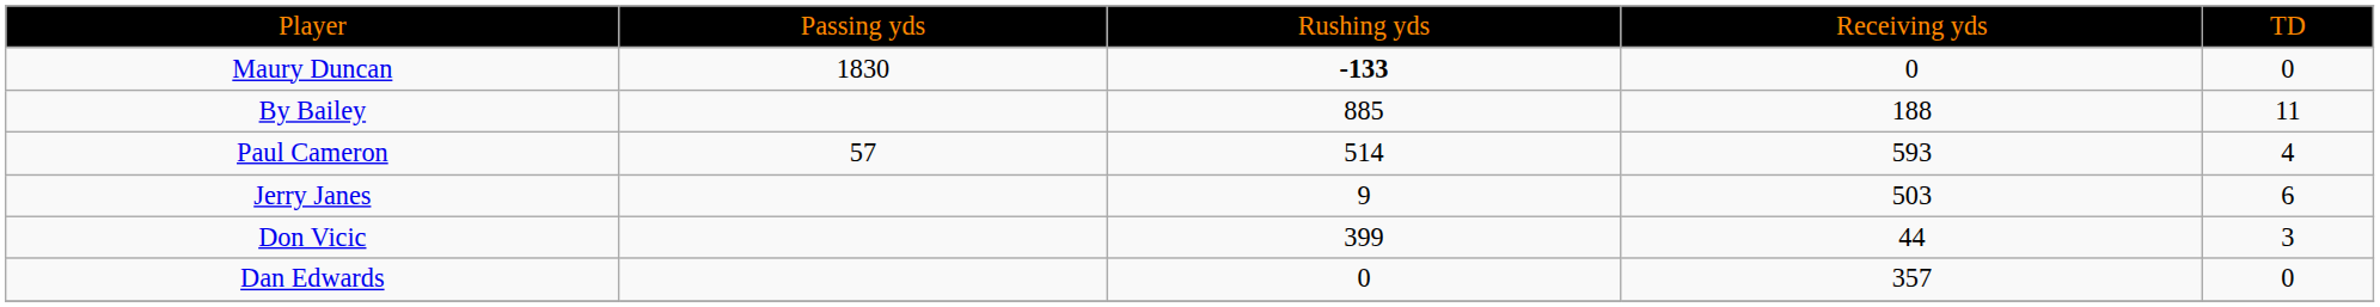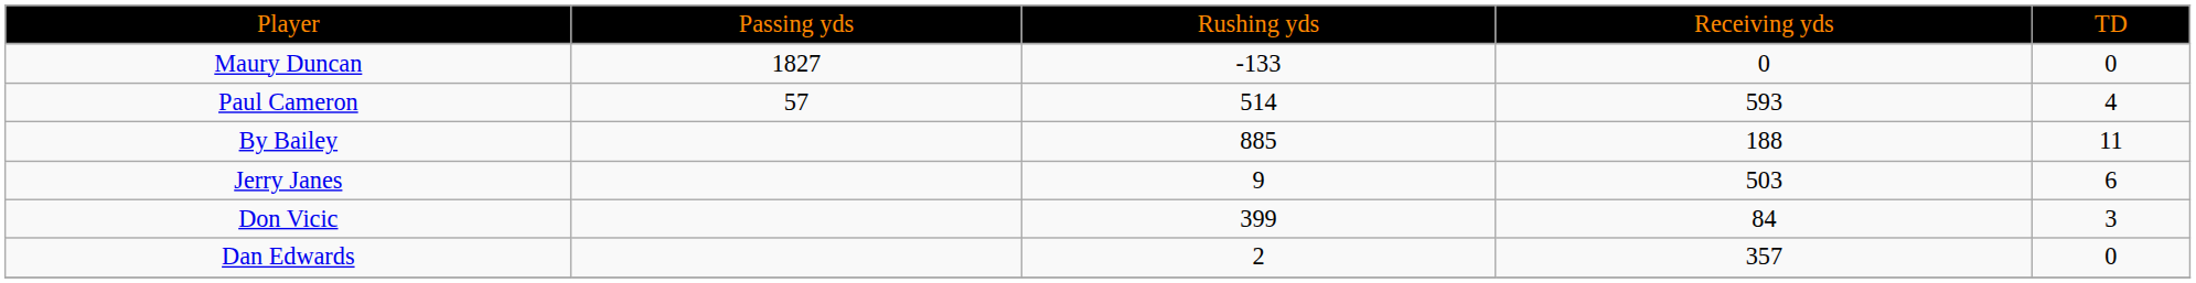 <table class="wikitable" width="90%">
 <tr align="center"  ! style="background:black;color:#FF8800;">
 <td>Player</td>
 <td>Passing yds</td>
 <td>Rushing yds</td>
 <td>Receiving yds</td>
 <td>TD</td>
 </tr>
 <tr align="center" bgcolor="">
 <td><a href='#'>Maury Duncan</a></td>
-<td>1830</td>
-<td><strong>-133</strong></td>
+<td>1827</td>
+<td>-133</td>
 <td>0</td>
 <td>0</td>
+</tr>
+<tr align="center" bgcolor="">
+<td><a href='#'>Paul Cameron</a></td>
+<td>57</td>
+<td>514</td>
+<td>593</td>
+<td>4</td>
 </tr>
 <tr align="center" bgcolor="">
 <td><a href='#'>By Bailey</a></td>
 <td></td>
 <td>885</td>
 <td>188</td>
 <td>11</td>
-</tr>
-<tr align="center" bgcolor="">
-<td><a href='#'>Paul Cameron</a></td>
-<td>57</td>
-<td>514</td>
-<td>593</td>
-<td>4</td>
 </tr>
 <tr align="center" bgcolor="">
 <td><a href='#'>Jerry Janes</a></td>
 <td></td>
 <td>9</td>
 <td>503</td>
 <td>6</td>
 </tr>
 <tr align="center" bgcolor="">
 <td><a href='#'>Don Vicic</a></td>
 <td></td>
 <td>399</td>
-<td>44</td>
+<td>84</td>
 <td>3</td>
 </tr>
 <tr align="center" bgcolor="">
 <td><a href='#'>Dan Edwards</a></td>
 <td></td>
-<td>0</td>
+<td>2</td>
 <td>357</td>
 <td>0</td>
 </tr>
 <tr align="center" bgcolor="">
 </tr>
 </table>
